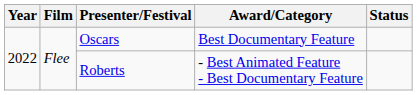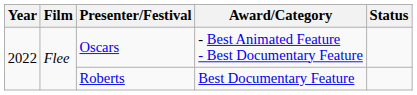 <table class="wikitable">
 <tr>
 <th>Year</th>
 <th>Film</th>
 <th>Presenter/Festival</th>
 <th>Award/Category</th>
 <th>Status</th>
 </tr>
 <tr>
 <td rowspan="2">2022</td>
 <td rowspan="2"><em>Flee</em></td>
 <td><a href='#'>Oscars</a></td>
-<td><a href='#'>Best Documentary Feature</a></td>
+<td>- <a href='#'>Best Animated Feature</a><br><a href='#'>- Best Documentary Feature</a></td>
 <td></td>
 </tr>
 <tr>
 <td><a href='#'>Roberts</a></td>
-<td>- <a href='#'>Best Animated Feature</a><br><a href='#'>- Best Documentary Feature</a></td>
+<td><a href='#'>Best Documentary Feature</a></td>
 <td></td>
 </tr>
 </table>
